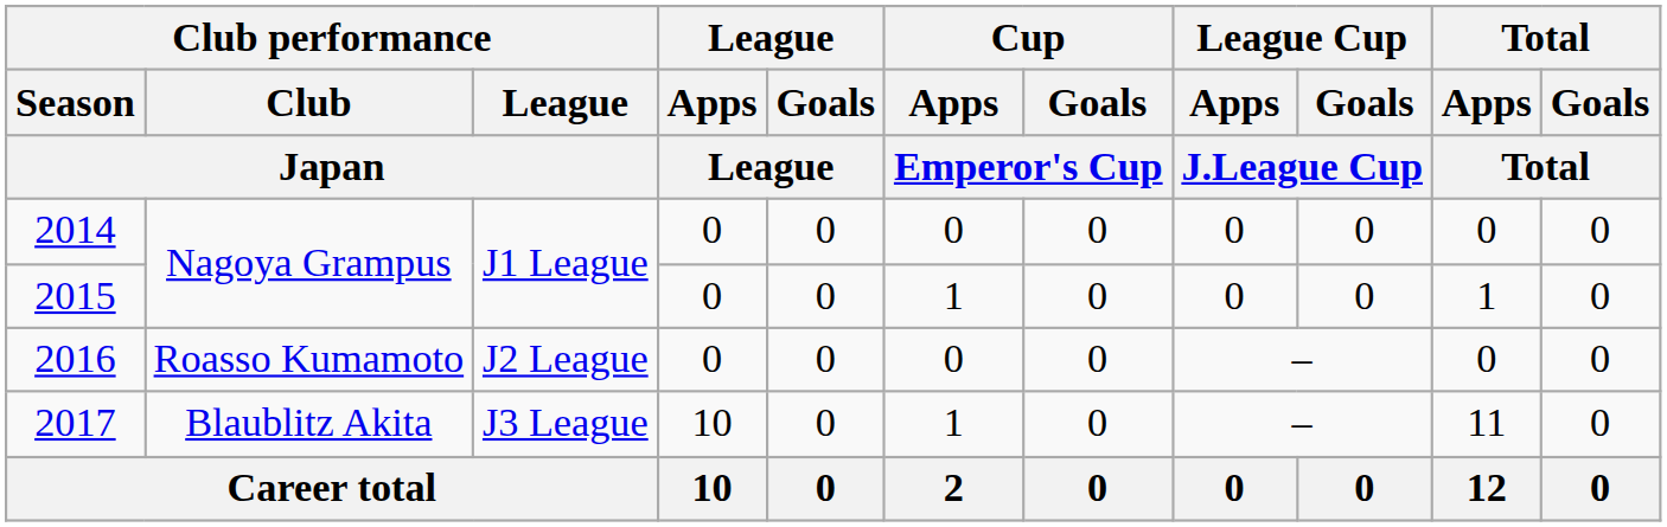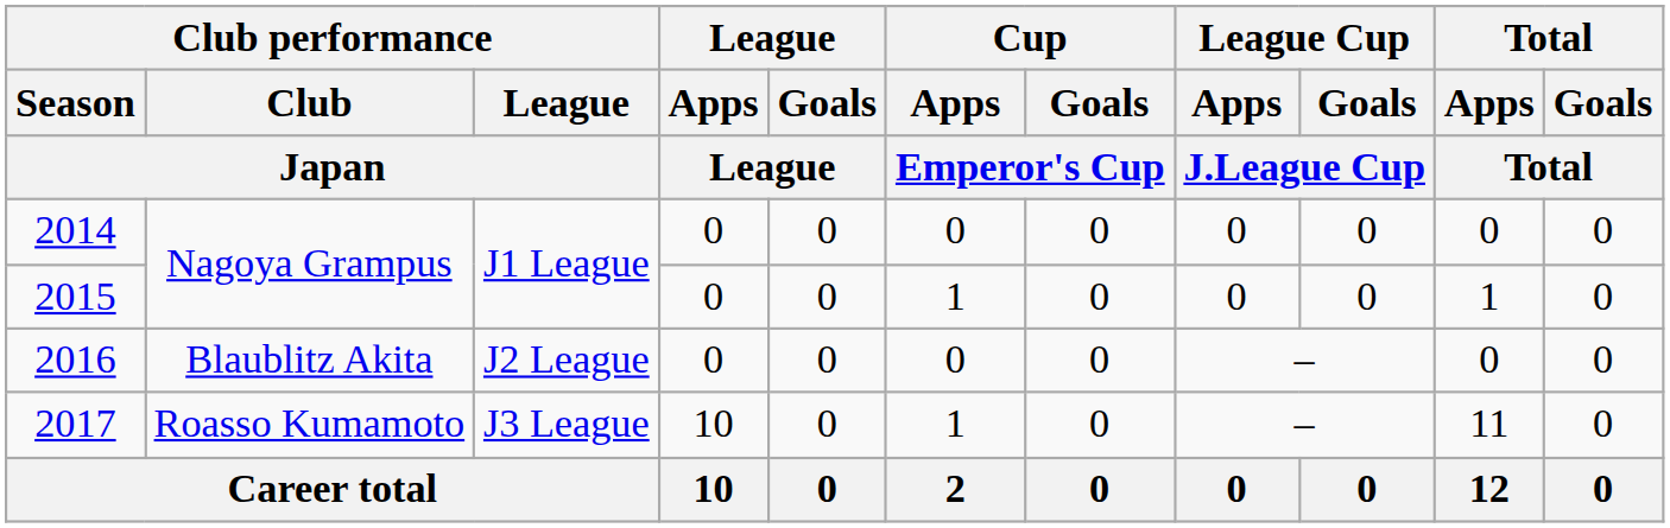 <table class="wikitable" style="text-align:center">
 <tr>
 <th colspan=3>Club performance</th>
 <th colspan=2>League</th>
 <th colspan=2>Cup</th>
 <th colspan=2>League Cup</th>
 <th colspan=2>Total</th>
 </tr>
 <tr>
 <th>Season</th>
 <th>Club</th>
 <th>League</th>
 <th>Apps</th>
 <th>Goals</th>
 <th>Apps</th>
 <th>Goals</th>
 <th>Apps</th>
 <th>Goals</th>
 <th>Apps</th>
 <th>Goals</th>
 </tr>
 <tr>
 <th colspan=3>Japan</th>
 <th colspan=2>League</th>
 <th colspan=2><a href='#'>Emperor's Cup</a></th>
 <th colspan=2><a href='#'>J.League Cup</a></th>
 <th colspan=2>Total</th>
 </tr>
 <tr>
 <td><a href='#'>2014</a></td>
 <td rowspan="2"><a href='#'>Nagoya Grampus</a></td>
 <td rowspan="2"><a href='#'>J1 League</a></td>
 <td>0</td>
 <td>0</td>
 <td>0</td>
 <td>0</td>
 <td>0</td>
 <td>0</td>
 <td>0</td>
 <td>0</td>
 </tr>
 <tr>
 <td><a href='#'>2015</a></td>
 <td>0</td>
 <td>0</td>
 <td>1</td>
 <td>0</td>
 <td>0</td>
 <td>0</td>
 <td>1</td>
 <td>0</td>
 </tr>
 <tr>
 <td><a href='#'>2016</a></td>
-<td><a href='#'>Roasso Kumamoto</a></td>
+<td><a href='#'>Blaublitz Akita</a></td>
 <td><a href='#'>J2 League</a></td>
 <td>0</td>
 <td>0</td>
 <td>0</td>
 <td>0</td>
 <td colspan="2">–</td>
 <td>0</td>
 <td>0</td>
 </tr>
 <tr>
 <td><a href='#'>2017</a></td>
-<td><a href='#'>Blaublitz Akita</a></td>
+<td><a href='#'>Roasso Kumamoto</a></td>
 <td><a href='#'>J3 League</a></td>
 <td>10</td>
 <td>0</td>
 <td>1</td>
 <td>0</td>
 <td colspan="2">–</td>
 <td>11</td>
 <td>0</td>
 </tr>
 <tr>
 <th colspan=3>Career total</th>
 <th>10</th>
 <th>0</th>
 <th>2</th>
 <th>0</th>
 <th>0</th>
 <th>0</th>
 <th>12</th>
 <th>0</th>
 </tr>
 </table>
